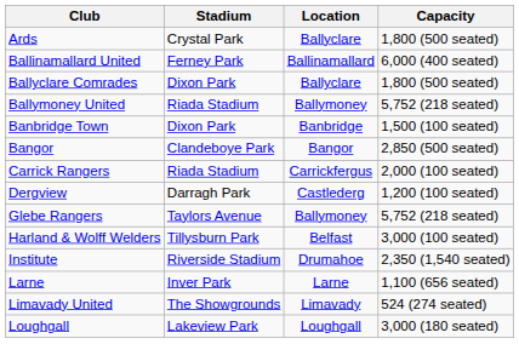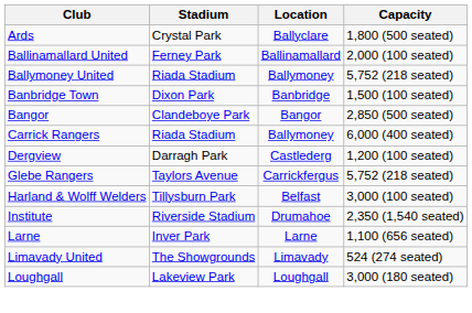 <table class="wikitable sortable">
 <tr>
 <th>Club</th>
 <th>Stadium</th>
 <th>Location</th>
 <th>Capacity</th>
 </tr>
 <tr>
 <td><a href='#'>Ards</a></td>
 <td>Crystal Park</td>
 <td style="text-align:center;"><a href='#'>Ballyclare</a></td>
 <td>1,800 (500 seated)</td>
 </tr>
 <tr>
 <td><a href='#'>Ballinamallard United</a></td>
 <td><a href='#'>Ferney Park</a></td>
 <td style="text-align:center;"><a href='#'>Ballinamallard</a></td>
-<td>6,000 (400 seated)</td>
-</tr>
-<tr>
-<td><a href='#'>Ballyclare Comrades</a></td>
-<td><a href='#'>Dixon Park</a></td>
-<td style="text-align:center;"><a href='#'>Ballyclare</a></td>
-<td>1,800 (500 seated)</td>
+<td>2,000 (100 seated)</td>
 </tr>
 <tr>
 <td><a href='#'>Ballymoney United</a></td>
 <td><a href='#'>Riada Stadium</a></td>
 <td style="text-align:center;"><a href='#'>Ballymoney</a></td>
 <td>5,752 (218 seated)</td>
 </tr>
 <tr>
 <td><a href='#'>Banbridge Town</a></td>
 <td><a href='#'>Dixon Park</a></td>
 <td style="text-align:center;"><a href='#'>Banbridge</a></td>
 <td>1,500 (100 seated)</td>
 </tr>
 <tr>
 <td><a href='#'>Bangor</a></td>
 <td><a href='#'>Clandeboye Park</a></td>
 <td style="text-align:center;"><a href='#'>Bangor</a></td>
 <td>2,850 (500 seated)</td>
 </tr>
 <tr>
 <td><a href='#'>Carrick Rangers</a></td>
 <td><a href='#'>Riada Stadium</a></td>
-<td style="text-align:center;"><a href='#'>Carrickfergus</a></td>
-<td>2,000 (100 seated)</td>
+<td style="text-align:center;"><a href='#'>Ballymoney</a></td>
+<td>6,000 (400 seated)</td>
 </tr>
 <tr>
 <td><a href='#'>Dergview</a></td>
 <td>Darragh Park</td>
 <td style="text-align:center;"><a href='#'>Castlederg</a></td>
 <td>1,200 (100 seated)</td>
 </tr>
 <tr>
 <td><a href='#'>Glebe Rangers</a></td>
 <td><a href='#'>Taylors Avenue</a></td>
-<td style="text-align:center;"><a href='#'>Ballymoney</a></td>
+<td style="text-align:center;"><a href='#'>Carrickfergus</a></td>
 <td>5,752 (218 seated)</td>
 </tr>
 <tr>
 <td><a href='#'>Harland & Wolff Welders</a></td>
 <td><a href='#'>Tillysburn Park</a></td>
 <td style="text-align:center;"><a href='#'>Belfast</a></td>
 <td>3,000 (100 seated)</td>
 </tr>
 <tr>
 <td><a href='#'>Institute</a></td>
 <td><a href='#'>Riverside Stadium</a></td>
 <td style="text-align:center;"><a href='#'>Drumahoe</a></td>
 <td>2,350 (1,540 seated)</td>
 </tr>
 <tr>
 <td><a href='#'>Larne</a></td>
 <td><a href='#'>Inver Park</a></td>
 <td style="text-align:center;"><a href='#'>Larne</a></td>
 <td>1,100 (656 seated)</td>
 </tr>
 <tr>
 <td><a href='#'>Limavady United</a></td>
 <td><a href='#'>The Showgrounds</a></td>
 <td style="text-align:center;"><a href='#'>Limavady</a></td>
 <td>524 (274 seated)</td>
 </tr>
 <tr>
 <td><a href='#'>Loughgall</a></td>
 <td><a href='#'>Lakeview Park</a></td>
 <td style="text-align:center;"><a href='#'>Loughgall</a></td>
 <td>3,000 (180 seated)</td>
 </tr>
 </table>
